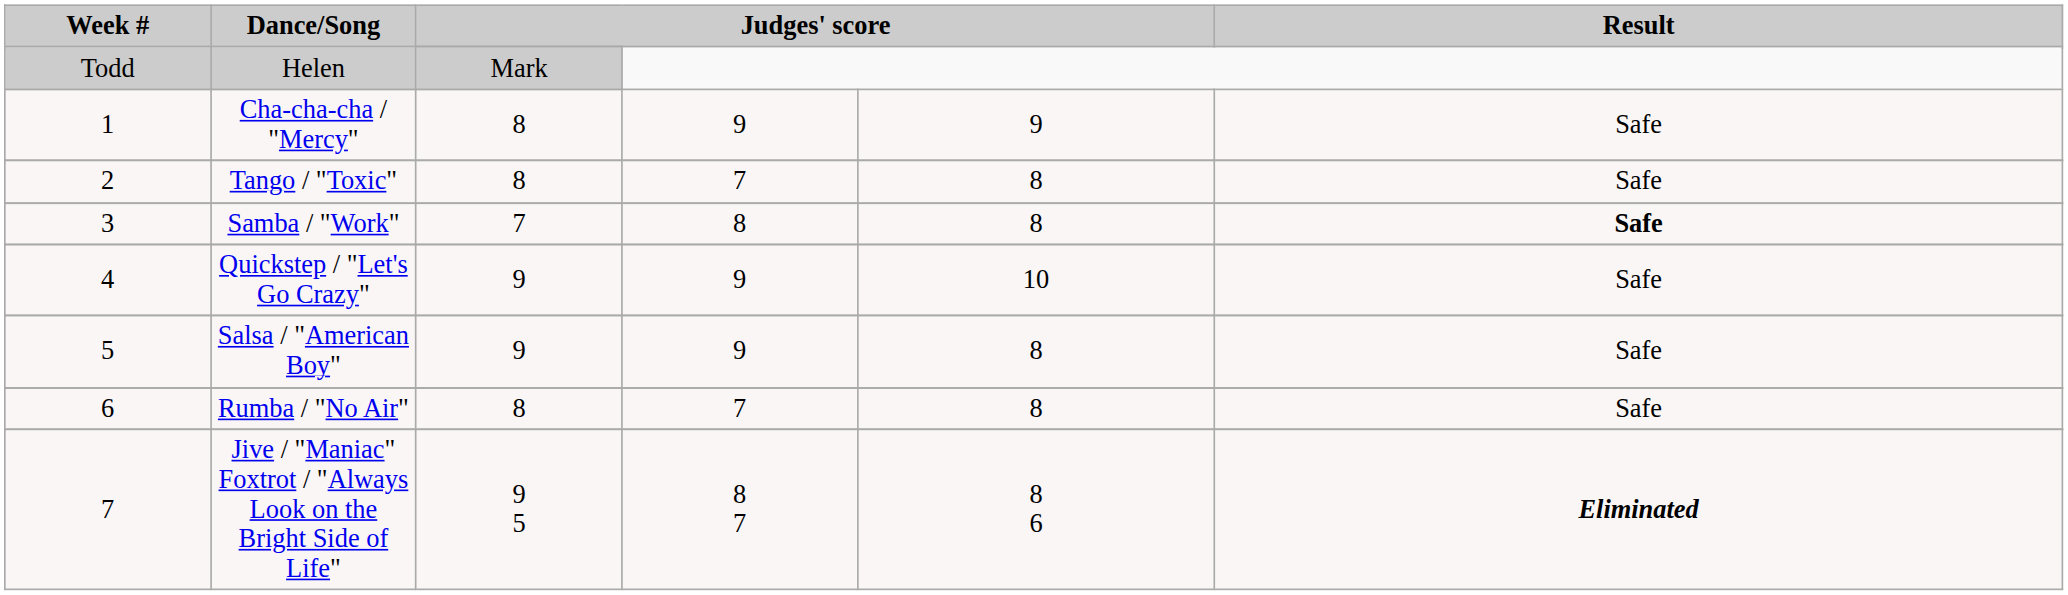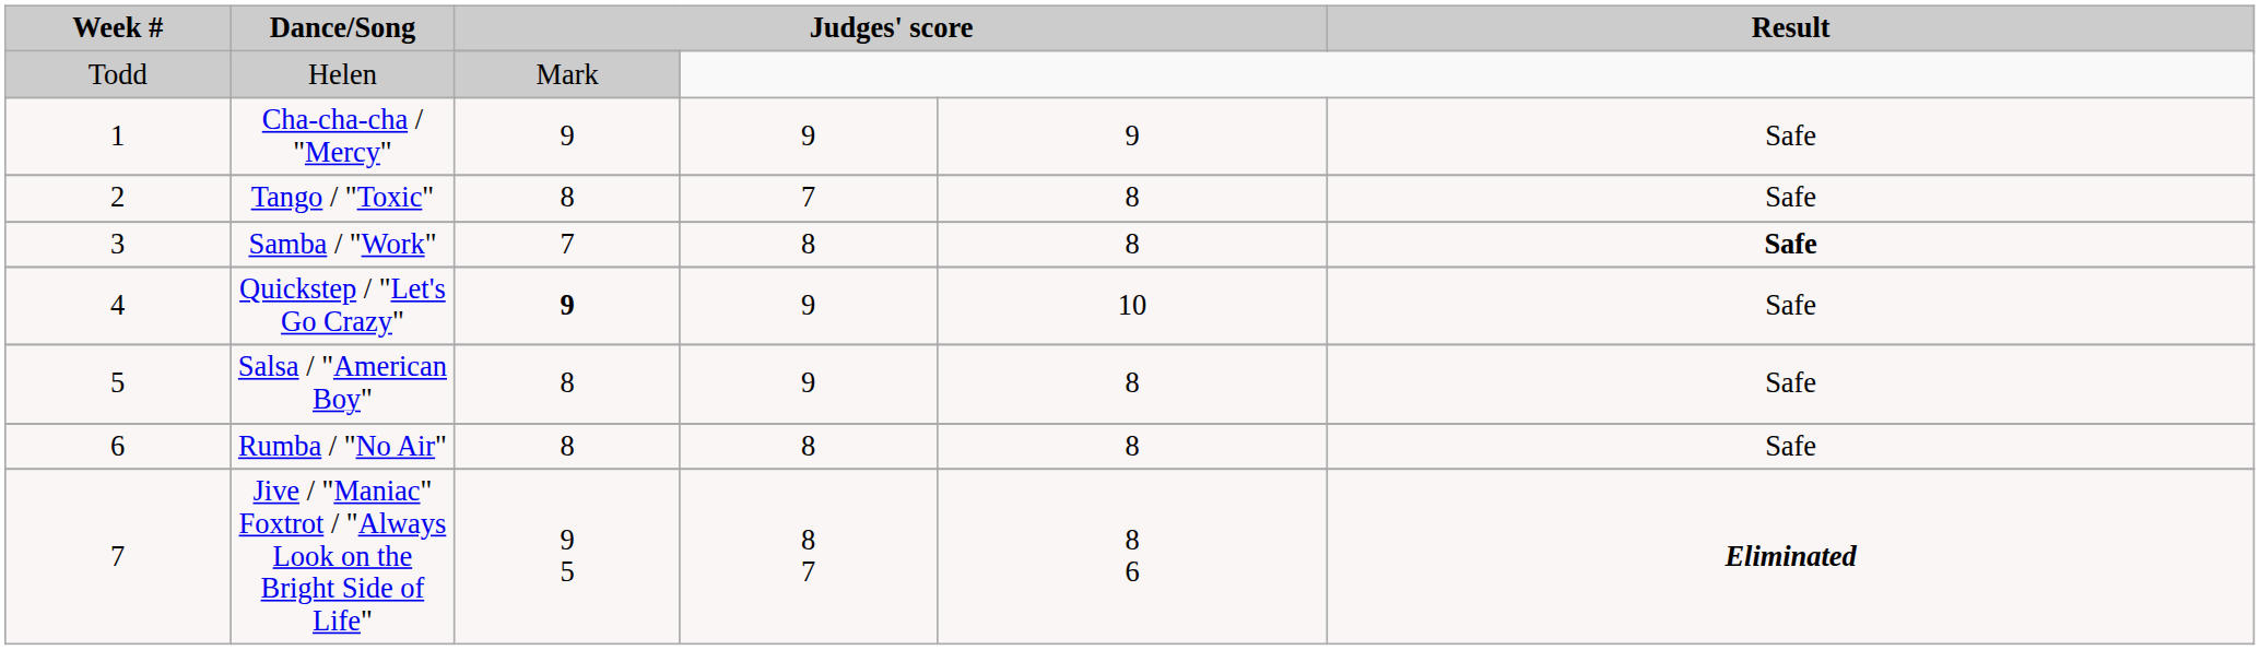 <table class="wikitable" align="left">
 <tr>
 <td rowspan="2" bgcolor="CCCCCC" align="Center"><strong>Week #</strong></td>
 <td rowspan="2" bgcolor="CCCCCC" align="Center"><strong>Dance/Song</strong></td>
 <td colspan="3" bgcolor="CCCCCC" align="Center"><strong>Judges' score</strong></td>
 <td rowspan="2" bgcolor="CCCCCC" align="Center"><strong>Result</strong></td>
 </tr>
 <tr>
 </tr>
 <tr>
 <td bgcolor="CCCCCC" width="10%" align="center">Todd</td>
 <td bgcolor="CCCCCC" width="10%" align="center">Helen</td>
 <td bgcolor="CCCCCC" width="10%" align="center">Mark</td>
 </tr>
 <tr>
 </tr>
 <tr>
 <td align="center" bgcolor="FAF6F6">1</td>
 <td align="center" bgcolor="FAF6F6"><a href='#'>Cha-cha-cha</a> / "<a href='#'>Mercy</a>"</td>
-<td align="center" bgcolor="FAF6F6">8</td>
+<td align="center" bgcolor="FAF6F6">9</td>
 <td align="center" bgcolor="FAF6F6">9</td>
 <td align="center" bgcolor="FAF6F6">9</td>
 <td align="center" bgcolor="FAF6F6">Safe</td>
 </tr>
 <tr>
 </tr>
 <tr>
 <td align="center" bgcolor="FAF6F6">2</td>
 <td align="center" bgcolor="FAF6F6"><a href='#'>Tango</a> / "<a href='#'>Toxic</a>"</td>
 <td align="center" bgcolor="FAF6F6">8</td>
 <td align="center" bgcolor="FAF6F6">7</td>
 <td align="center" bgcolor="FAF6F6">8</td>
 <td align="center" bgcolor="FAF6F6">Safe</td>
 </tr>
 <tr>
 </tr>
 <tr>
 <td align="center" bgcolor="FAF6F6">3</td>
 <td align="center" bgcolor="FAF6F6"><a href='#'>Samba</a> / "<a href='#'>Work</a>"</td>
 <td align="center" bgcolor="FAF6F6">7</td>
 <td align="center" bgcolor="FAF6F6">8</td>
 <td align="center" bgcolor="FAF6F6">8</td>
 <td align="center" bgcolor="FAF6F6"><strong>Safe</strong></td>
 </tr>
 <tr>
 </tr>
 <tr>
 <td align="center" bgcolor="FAF6F6">4</td>
 <td align="center" bgcolor="FAF6F6"><a href='#'>Quickstep</a> / "<a href='#'>Let's Go Crazy</a>"</td>
-<td align="center" bgcolor="FAF6F6">9</td>
+<td align="center" bgcolor="FAF6F6"><strong>9</strong></td>
 <td align="center" bgcolor="FAF6F6">9</td>
 <td align="center" bgcolor="FAF6F6">10</td>
 <td align="center" bgcolor="FAF6F6">Safe</td>
 </tr>
 <tr>
 </tr>
 <tr>
 <td align="center" bgcolor="FAF6F6">5</td>
 <td align="center" bgcolor="FAF6F6"><a href='#'>Salsa</a> / "<a href='#'>American Boy</a>"</td>
-<td align="center" bgcolor="FAF6F6">9</td>
+<td align="center" bgcolor="FAF6F6">8</td>
 <td align="center" bgcolor="FAF6F6">9</td>
 <td align="center" bgcolor="FAF6F6">8</td>
 <td align="center" bgcolor="FAF6F6">Safe</td>
 </tr>
 <tr>
 </tr>
 <tr>
 <td align="center" bgcolor="FAF6F6">6</td>
 <td align="center" bgcolor="FAF6F6"><a href='#'>Rumba</a> / "<a href='#'>No Air</a>"</td>
 <td align="center" bgcolor="FAF6F6">8</td>
-<td align="center" bgcolor="FAF6F6">7</td>
+<td align="center" bgcolor="FAF6F6">8</td>
 <td align="center" bgcolor="FAF6F6">8</td>
 <td align="center" bgcolor="FAF6F6">Safe</td>
 </tr>
 <tr>
 </tr>
 <tr>
 <td align="center" bgcolor="FAF6F6">7</td>
 <td align="center" bgcolor="FAF6F6"><a href='#'>Jive</a> / "<a href='#'>Maniac</a>"<br><a href='#'>Foxtrot</a> / "<a href='#'>Always Look on the Bright Side of Life</a>"</td>
 <td align="center" bgcolor="FAF6F6">9<br>5</td>
 <td align="center" bgcolor="FAF6F6">8<br>7</td>
 <td align="center" bgcolor="FAF6F6">8<br>6</td>
 <td align="center" bgcolor="FAF6F6"><strong><em>Eliminated</em></strong></td>
 </tr>
 </table>
